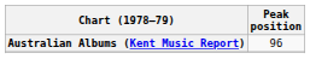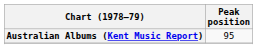 <table class="wikitable sortable plainrowheaders">
 <tr>
 <th scope="col">Chart (1978–79)</th>
 <th scope="col">Peak<br>position</th>
 </tr>
 <tr>
 <th scope="row">Australian Albums (<a href='#'>Kent Music Report</a>)</th>
-<td style="text-align:center;">96</td>
+<td style="text-align:center;">95</td>
 </tr>
 <tr>
 </tr>
 <tr>
 </tr>
 <tr>
 </tr>
 </table>
